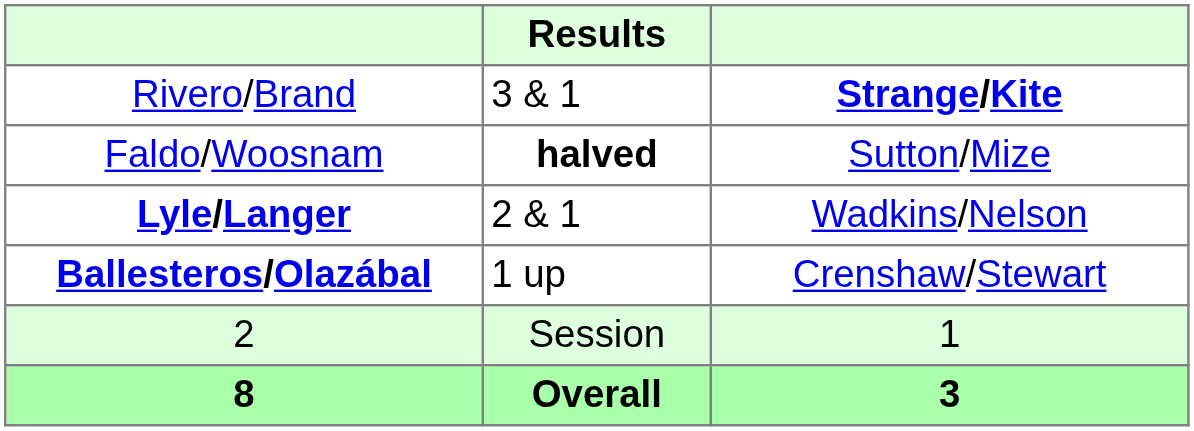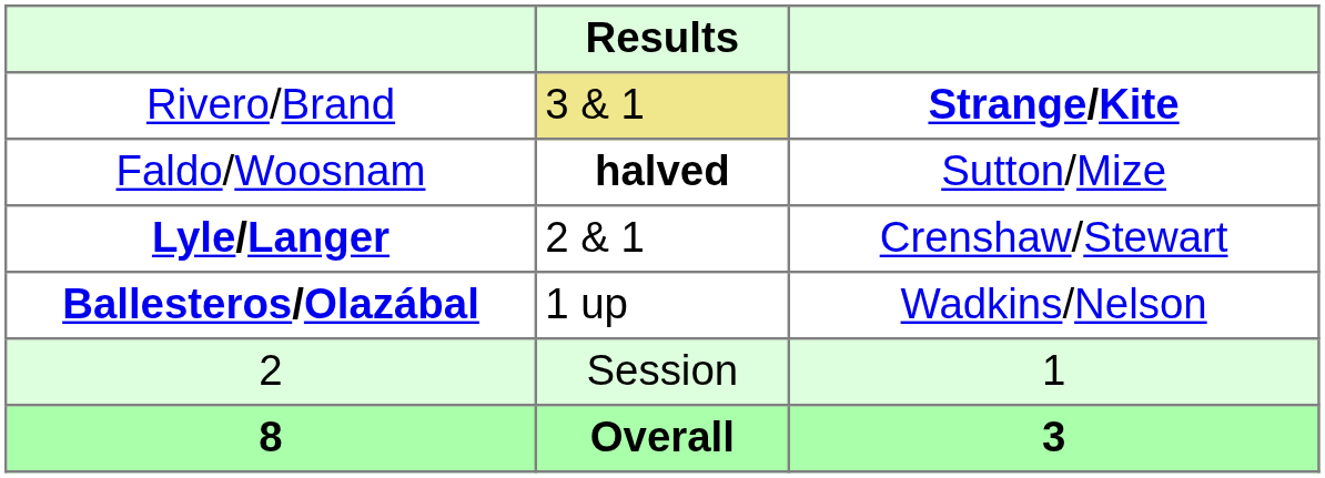 <table border="1" cellpadding="3" style="border-collapse:collapse; text-align:center;">
 <tr style="background:#dfd;">
 <th style="width:12em;"></th>
 <th style="width:5.5em;">Results</th>
 <th style="width:12em;"></th>
 </tr>
 <tr>
 <td><a href='#'>Rivero</a>/<a href='#'>Brand</a></td>
-<td align=left> 3 & 1</td>
+<td align=left style="background: khaki;"> 3 & 1</td>
 <td><strong><a href='#'>Strange</a>/<a href='#'>Kite</a></strong></td>
 </tr>
 <tr>
 <td><a href='#'>Faldo</a>/<a href='#'>Woosnam</a></td>
 <td><strong>halved</strong></td>
 <td><a href='#'>Sutton</a>/<a href='#'>Mize</a></td>
 </tr>
 <tr>
 <td><strong><a href='#'>Lyle</a>/<a href='#'>Langer</a></strong></td>
 <td align=left> 2 & 1</td>
-<td><a href='#'>Wadkins</a>/<a href='#'>Nelson</a></td>
+<td><a href='#'>Crenshaw</a>/<a href='#'>Stewart</a></td>
 </tr>
 <tr>
 <td><strong><a href='#'>Ballesteros</a>/<a href='#'>Olazábal</a></strong></td>
 <td align=left> 1 up</td>
-<td><a href='#'>Crenshaw</a>/<a href='#'>Stewart</a></td>
+<td><a href='#'>Wadkins</a>/<a href='#'>Nelson</a></td>
 </tr>
 <tr style="background:#dfd;">
 <td>2</td>
 <td>Session</td>
 <td>1</td>
 </tr>
 <tr style="background:#afa;">
 <th>8</th>
 <th>Overall</th>
 <th>3</th>
 </tr>
 </table>
